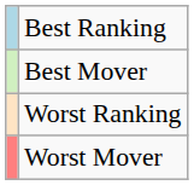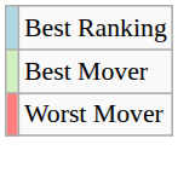 <table class="wikitable" style="font-size:90%">
 <tr>
 <td style="background-color:#add8e6"></td>
 <td>Best Ranking</td>
 </tr>
 <tr>
 <td style="background-color:#d0f0c0"></td>
 <td>Best Mover</td>
 </tr>
 <tr>
-<td style="background-color:#ffe4c4"></td>
-<td>Worst Ranking</td>
-</tr>
-<tr>
 <td style="background-color:#ff7f7f"></td>
 <td>Worst Mover</td>
 </tr>
 </table>
